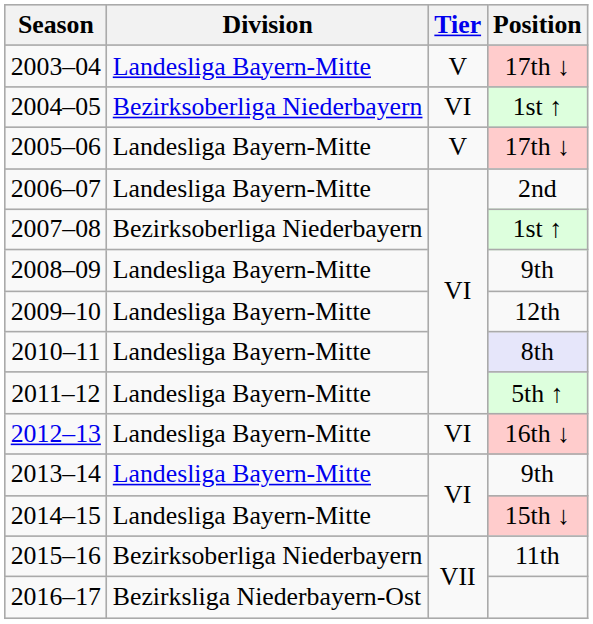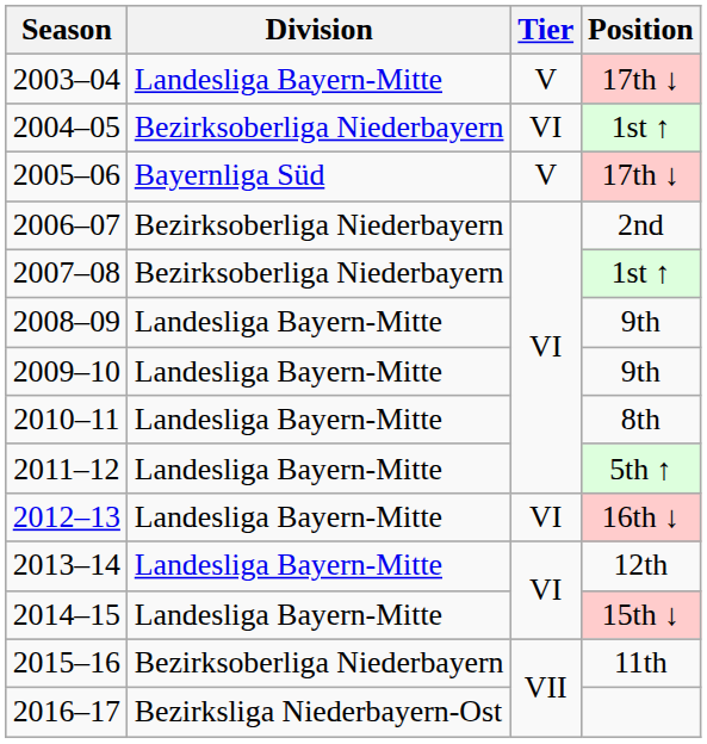 <table class="wikitable">
 <tr>
 <th>Season</th>
 <th>Division</th>
 <th><a href='#'>Tier</a></th>
 <th>Position</th>
 </tr>
 <tr align="center">
 <td>2003–04</td>
 <td align="left"><a href='#'>Landesliga Bayern-Mitte</a></td>
 <td>V</td>
 <td style="background:#ffcccc">17th ↓</td>
 </tr>
 <tr align="center">
 <td>2004–05</td>
 <td align="left"><a href='#'>Bezirksoberliga Niederbayern</a></td>
 <td>VI</td>
 <td style="background:#ddffdd">1st ↑</td>
 </tr>
 <tr align="center">
 <td>2005–06</td>
-<td align="left">Landesliga Bayern-Mitte</td>
+<td align="left"><a href='#'>Bayernliga Süd</a></td>
 <td>V</td>
 <td style="background:#ffcccc">17th ↓</td>
 </tr>
 <tr align="center">
 <td>2006–07</td>
-<td align="left">Landesliga Bayern-Mitte</td>
+<td align="left">Bezirksoberliga Niederbayern</td>
 <td rowspan=6>VI</td>
 <td>2nd</td>
 </tr>
 <tr align="center">
 <td>2007–08</td>
 <td align="left">Bezirksoberliga Niederbayern</td>
 <td style="background:#ddffdd">1st ↑</td>
 </tr>
 <tr align="center">
 <td>2008–09</td>
 <td align="left">Landesliga Bayern-Mitte</td>
 <td>9th</td>
 </tr>
 <tr align="center">
 <td>2009–10</td>
 <td align="left">Landesliga Bayern-Mitte</td>
-<td>12th</td>
+<td>9th</td>
 </tr>
 <tr align="center">
 <td>2010–11</td>
 <td align="left">Landesliga Bayern-Mitte</td>
-<td style="background: lavender;">8th</td>
+<td>8th</td>
 </tr>
 <tr align="center">
 <td>2011–12</td>
 <td align="left">Landesliga Bayern-Mitte</td>
 <td style="background:#ddffdd">5th ↑</td>
 </tr>
 <tr align="center">
 <td><a href='#'>2012–13</a></td>
 <td align="left">Landesliga Bayern-Mitte</td>
 <td>VI</td>
 <td style="background:#ffcccc">16th ↓</td>
 </tr>
 <tr align="center">
 <td>2013–14</td>
 <td align="left"><a href='#'>Landesliga Bayern-Mitte</a></td>
 <td rowspan=2>VI</td>
-<td>9th</td>
+<td>12th</td>
 </tr>
 <tr align="center">
 <td>2014–15</td>
 <td align="left">Landesliga Bayern-Mitte</td>
 <td style="background:#ffcccc">15th ↓</td>
 </tr>
 <tr align="center">
 <td>2015–16</td>
 <td align="left">Bezirksoberliga Niederbayern</td>
 <td rowspan=2>VII</td>
 <td>11th</td>
 </tr>
 <tr align="center">
 <td>2016–17</td>
 <td align="left">Bezirksliga Niederbayern-Ost</td>
 <td></td>
 </tr>
 </table>
